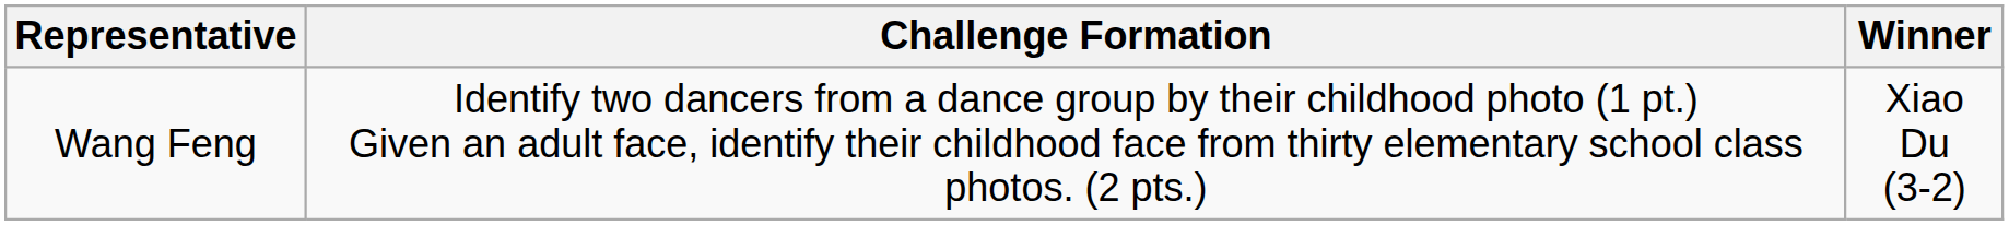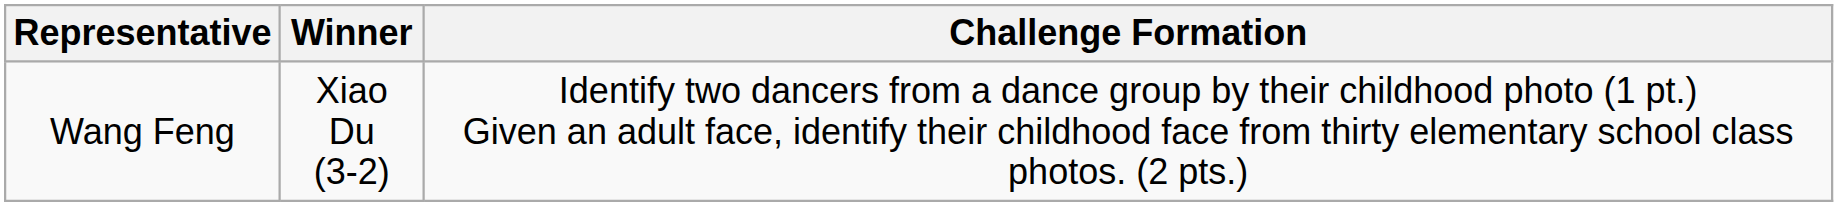 <table class="wikitable" style="width:92%; text-align:center">
 <tr>
 <th>Representative</th>
+<th>Winner</th>
 <th>Challenge Formation</th>
-<th>Winner</th>
 </tr>
 <tr>
 <td>Wang Feng</td>
+<td>Xiao Du<br>(3-2)</td>
 <td>Identify two dancers from a dance group by their childhood photo (1 pt.)<br>Given an adult face, identify their childhood face from thirty elementary school class photos. (2 pts.)</td>
-<td>Xiao Du<br>(3-2)</td>
 </tr>
 </table>
